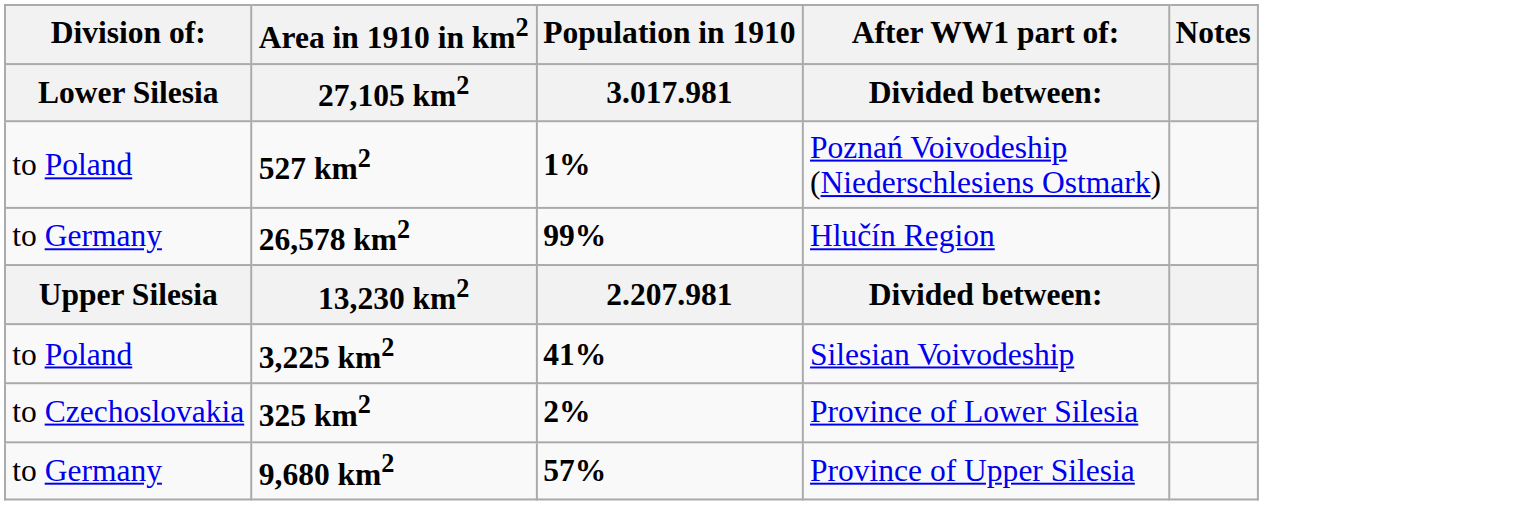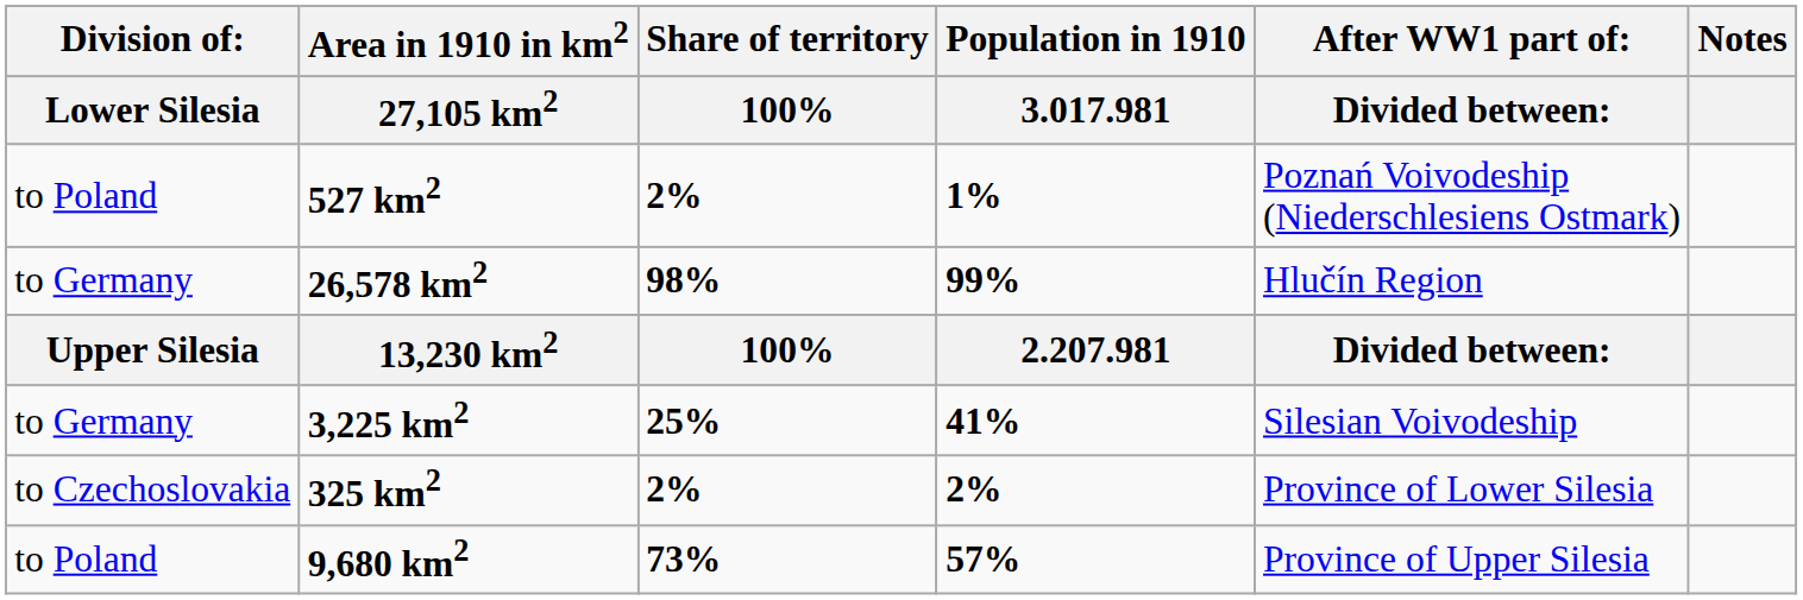 <table class="wikitable">
 <tr>
 <th>Division of:</th>
 <th>Area in 1910 in km<sup>2</sup></th>
+<th>Share of territory</th>
 <th>Population in 1910</th>
 <th>After WW1 part of:</th>
 <th>Notes</th>
 </tr>
 <tr>
 <th>Lower Silesia</th>
 <th><strong>27,105 km<sup>2</sup></strong> </th>
+<th>100%</th>
 <th>3.017.981</th>
 <th>Divided between:</th>
 <th></th>
 </tr>
 <tr>
 <td>to <a href='#'>Poland</a></td>
 <td><strong>527 km<sup>2</sup></strong> </td>
+<td><strong>2%</strong></td>
 <td><strong>1%</strong></td>
 <td><a href='#'>Poznań Voivodeship</a><br>(<a href='#'>Niederschlesiens Ostmark</a>)</td>
 <td></td>
 </tr>
 <tr>
 <td>to <a href='#'>Germany</a></td>
 <td><strong>26,578 km<sup>2</sup></strong></td>
+<td><strong>98%</strong></td>
 <td><strong>99%</strong></td>
 <td><a href='#'>Hlučín Region</a></td>
 <td></td>
 </tr>
 <tr>
 <th>Upper Silesia</th>
 <th><strong>13,230 km<sup>2</sup> </strong></th>
+<th>100%</th>
 <th>2.207.981</th>
 <th>Divided between:</th>
 <th></th>
 </tr>
 <tr>
-<td>to <a href='#'>Poland</a></td>
+<td>to <a href='#'>Germany</a></td>
 <td><strong>3,225 km<sup>2</sup> </strong></td>
+<td><strong>25%</strong></td>
 <td><strong>41% </strong></td>
 <td><a href='#'>Silesian Voivodeship</a></td>
 <td></td>
 </tr>
 <tr>
 <td>to <a href='#'>Czechoslovakia</a></td>
 <td><strong>325 km<sup>2</sup> </strong></td>
+<td><strong>2%</strong></td>
 <td><strong>2% </strong></td>
 <td><a href='#'>Province of Lower Silesia</a></td>
 <td></td>
 </tr>
 <tr>
-<td>to <a href='#'>Germany</a></td>
+<td>to <a href='#'>Poland</a></td>
 <td><strong>9,680 km<sup>2</sup> </strong></td>
+<td><strong>73%</strong></td>
 <td><strong>57%</strong> <strong></strong></td>
 <td><a href='#'>Province of Upper Silesia</a></td>
 <td></td>
 </tr>
 </table>
